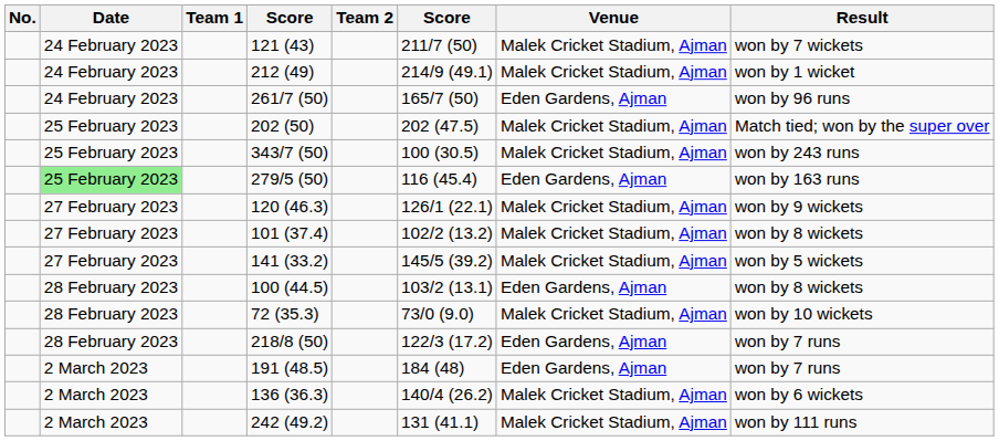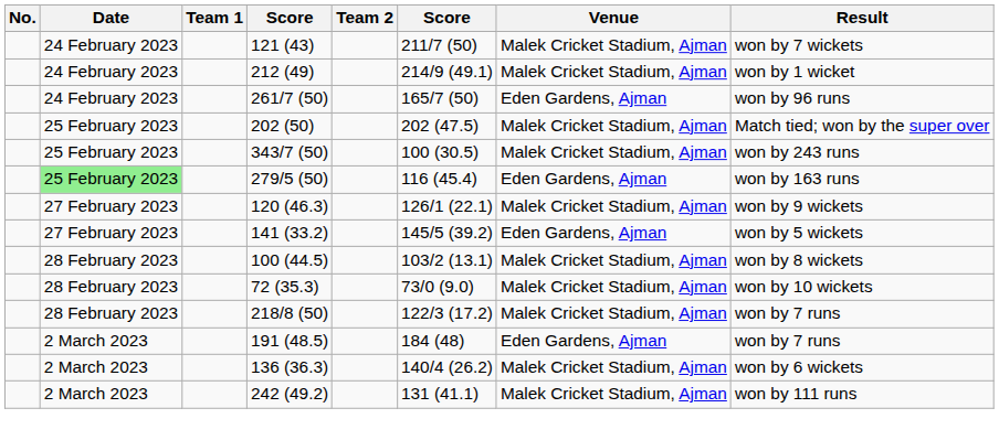 <table class="wikitable">
 <tr>
 <th>No.</th>
 <th>Date</th>
 <th>Team 1</th>
 <th>Score</th>
 <th>Team 2</th>
 <th>Score</th>
 <th>Venue</th>
 <th>Result</th>
 </tr>
 <tr>
 <td></td>
 <td>24 February 2023</td>
 <td></td>
 <td>121 (43)</td>
 <td></td>
 <td>211/7 (50)</td>
 <td>Malek Cricket Stadium, <a href='#'>Ajman</a></td>
 <td> won by 7 wickets</td>
 </tr>
 <tr>
 <td></td>
 <td>24 February 2023</td>
 <td></td>
 <td>212 (49)</td>
 <td></td>
 <td>214/9 (49.1)</td>
 <td>Malek Cricket Stadium, <a href='#'>Ajman</a></td>
 <td> won by 1 wicket</td>
 </tr>
 <tr>
 <td></td>
 <td>24 February 2023</td>
 <td></td>
 <td>261/7 (50)</td>
 <td></td>
 <td>165/7 (50)</td>
 <td>Eden Gardens, <a href='#'>Ajman</a></td>
 <td> won by 96 runs</td>
 </tr>
 <tr>
 <td></td>
 <td>25 February 2023</td>
 <td></td>
 <td>202 (50)</td>
 <td></td>
 <td>202 (47.5)</td>
 <td>Malek Cricket Stadium, <a href='#'>Ajman</a></td>
 <td>Match tied;  won by the <a href='#'>super over</a></td>
 </tr>
 <tr>
 <td></td>
 <td>25 February 2023</td>
 <td></td>
 <td>343/7 (50)</td>
 <td></td>
 <td>100 (30.5)</td>
 <td>Malek Cricket Stadium, <a href='#'>Ajman</a></td>
 <td> won by 243 runs</td>
 </tr>
 <tr>
 <td></td>
 <td style="background: lightgreen;">25 February 2023</td>
 <td></td>
 <td>279/5 (50)</td>
 <td></td>
 <td>116 (45.4)</td>
 <td>Eden Gardens, <a href='#'>Ajman</a></td>
 <td> won by 163 runs</td>
 </tr>
 <tr>
 <td></td>
 <td>27 February 2023</td>
 <td></td>
 <td>120 (46.3)</td>
 <td></td>
 <td>126/1 (22.1)</td>
 <td>Malek Cricket Stadium, <a href='#'>Ajman</a></td>
 <td> won by 9 wickets</td>
 </tr>
 <tr>
 <td></td>
 <td>27 February 2023</td>
 <td></td>
-<td>101 (37.4)</td>
-<td></td>
-<td>102/2 (13.2)</td>
-<td>Malek Cricket Stadium, <a href='#'>Ajman</a></td>
-<td> won by 8 wickets</td>
-</tr>
-<tr>
-<td></td>
-<td>27 February 2023</td>
-<td></td>
 <td>141 (33.2)</td>
 <td></td>
 <td>145/5 (39.2)</td>
-<td>Malek Cricket Stadium, <a href='#'>Ajman</a></td>
+<td>Eden Gardens, <a href='#'>Ajman</a></td>
 <td> won by 5 wickets</td>
 </tr>
 <tr>
 <td></td>
 <td>28 February 2023</td>
 <td></td>
 <td>100 (44.5)</td>
 <td></td>
 <td>103/2 (13.1)</td>
-<td>Eden Gardens, <a href='#'>Ajman</a></td>
+<td>Malek Cricket Stadium, <a href='#'>Ajman</a></td>
 <td> won by 8 wickets</td>
 </tr>
 <tr>
 <td></td>
 <td>28 February 2023</td>
 <td></td>
 <td>72 (35.3)</td>
 <td></td>
 <td>73/0 (9.0)</td>
 <td>Malek Cricket Stadium, <a href='#'>Ajman</a></td>
 <td> won by 10 wickets</td>
 </tr>
 <tr>
 <td></td>
 <td>28 February 2023</td>
 <td></td>
 <td>218/8 (50)</td>
 <td></td>
 <td>122/3 (17.2)</td>
-<td>Eden Gardens, <a href='#'>Ajman</a></td>
+<td>Malek Cricket Stadium, <a href='#'>Ajman</a></td>
 <td> won by 7 runs</td>
 </tr>
 <tr>
 <td></td>
 <td>2 March 2023</td>
 <td></td>
 <td>191 (48.5)</td>
 <td></td>
 <td>184 (48)</td>
 <td>Eden Gardens, <a href='#'>Ajman</a></td>
 <td> won by 7 runs</td>
 </tr>
 <tr>
 <td></td>
 <td>2 March 2023</td>
 <td></td>
 <td>136 (36.3)</td>
 <td></td>
 <td>140/4 (26.2)</td>
 <td>Malek Cricket Stadium, <a href='#'>Ajman</a></td>
 <td> won by 6 wickets</td>
 </tr>
 <tr>
 <td></td>
 <td>2 March 2023</td>
 <td></td>
 <td>242 (49.2)</td>
 <td></td>
 <td>131 (41.1)</td>
 <td>Malek Cricket Stadium, <a href='#'>Ajman</a></td>
 <td> won by 111 runs</td>
 </tr>
 </table>
